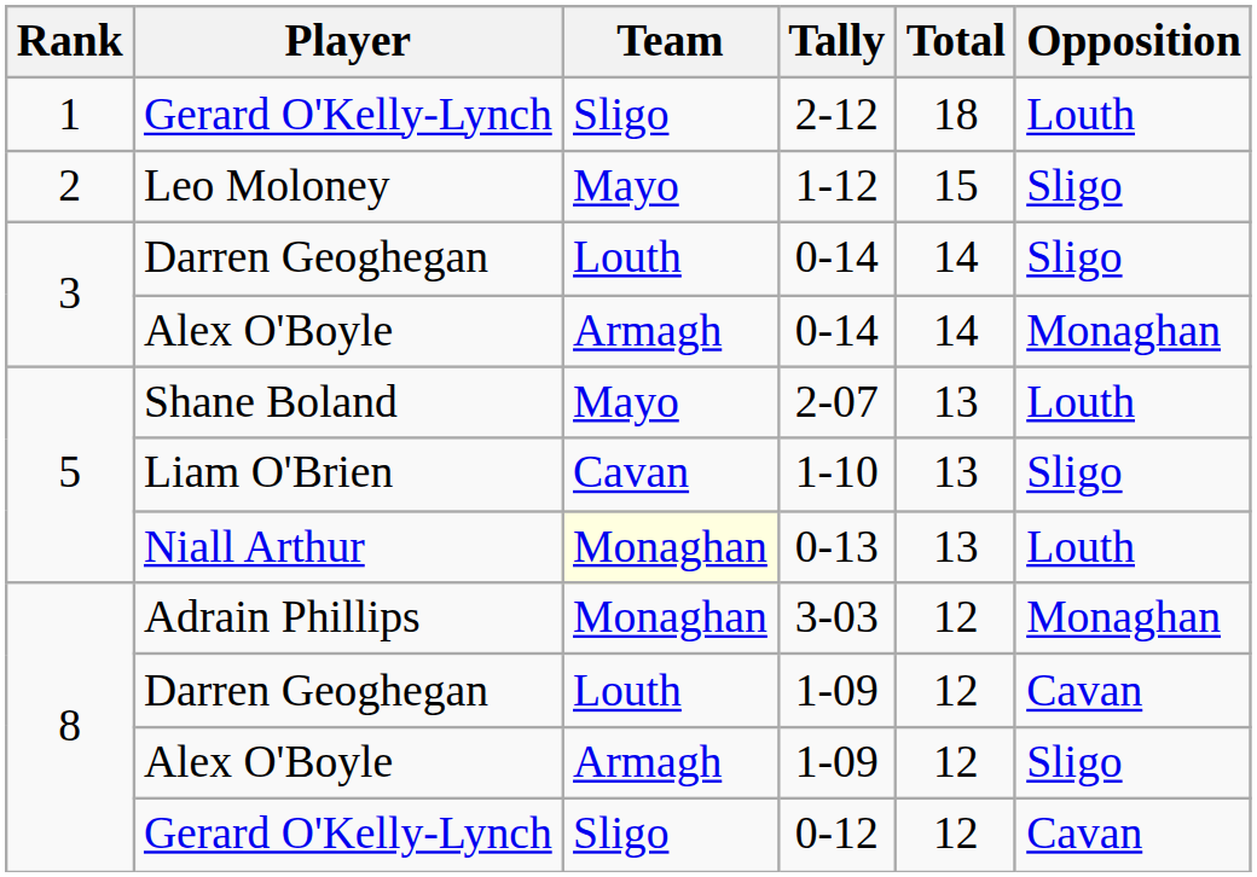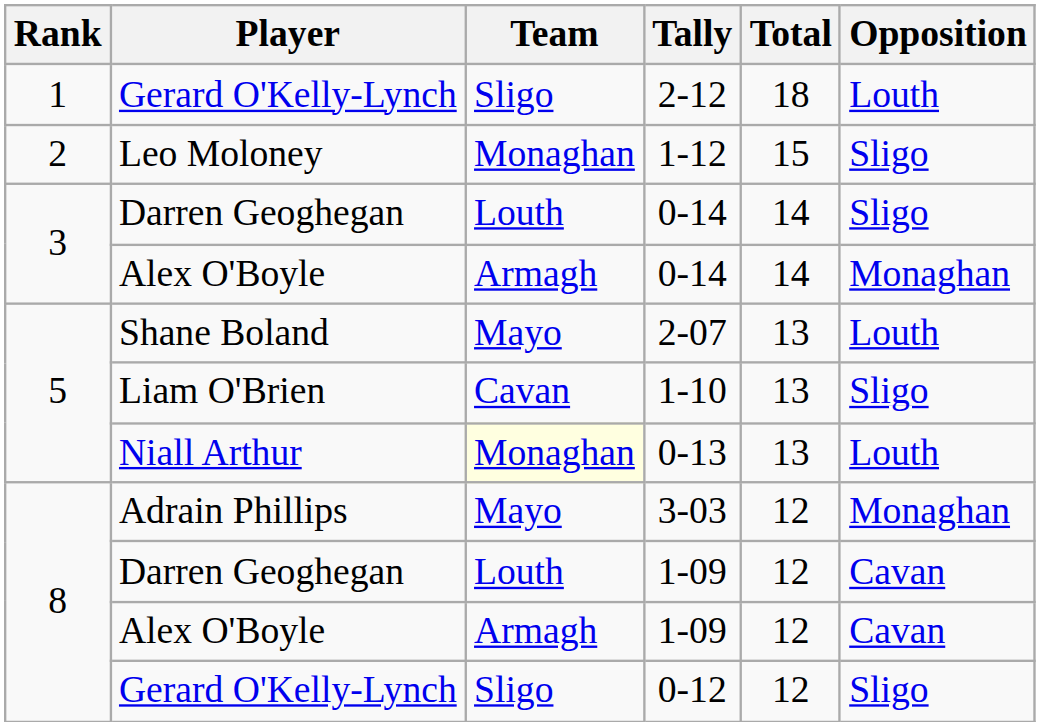 <table class="wikitable">
 <tr>
 <th>Rank</th>
 <th>Player</th>
 <th>Team</th>
 <th>Tally</th>
 <th>Total</th>
 <th>Opposition</th>
 </tr>
 <tr>
 <td rowspan=1 align=center>1</td>
 <td><a href='#'>Gerard O'Kelly-Lynch</a></td>
 <td><a href='#'>Sligo</a></td>
 <td align=center>2-12</td>
 <td align=center>18</td>
 <td><a href='#'>Louth</a></td>
 </tr>
 <tr>
 <td rowspan=1 align=center>2</td>
 <td>Leo Moloney</td>
-<td><a href='#'>Mayo</a></td>
+<td><a href='#'>Monaghan</a></td>
 <td align=center>1-12</td>
 <td align=center>15</td>
 <td><a href='#'>Sligo</a></td>
 </tr>
 <tr>
 <td rowspan=2 align=center>3</td>
 <td>Darren Geoghegan</td>
 <td><a href='#'>Louth</a></td>
 <td align=center>0-14</td>
 <td align=center>14</td>
 <td><a href='#'>Sligo</a></td>
 </tr>
 <tr>
 <td>Alex O'Boyle</td>
 <td><a href='#'>Armagh</a></td>
 <td align=center>0-14</td>
 <td align=center>14</td>
 <td><a href='#'>Monaghan</a></td>
 </tr>
 <tr>
 <td rowspan=3 align=center>5</td>
 <td>Shane Boland</td>
 <td><a href='#'>Mayo</a></td>
 <td align=center>2-07</td>
 <td align=center>13</td>
 <td><a href='#'>Louth</a></td>
 </tr>
 <tr>
 <td>Liam O'Brien</td>
 <td><a href='#'>Cavan</a></td>
 <td align=center>1-10</td>
 <td align=center>13</td>
 <td><a href='#'>Sligo</a></td>
 </tr>
 <tr>
 <td><a href='#'>Niall Arthur</a></td>
 <td style="background: lightyellow;"><a href='#'>Monaghan</a></td>
 <td align=center>0-13</td>
 <td align=center>13</td>
 <td><a href='#'>Louth</a></td>
 </tr>
 <tr>
 <td rowspan=4 align=center>8</td>
 <td>Adrain Phillips</td>
-<td><a href='#'>Monaghan</a></td>
+<td><a href='#'>Mayo</a></td>
 <td align=center>3-03</td>
 <td align=center>12</td>
 <td><a href='#'>Monaghan</a></td>
 </tr>
 <tr>
 <td>Darren Geoghegan</td>
 <td><a href='#'>Louth</a></td>
 <td align=center>1-09</td>
 <td align=center>12</td>
 <td><a href='#'>Cavan</a></td>
 </tr>
 <tr>
 <td>Alex O'Boyle</td>
 <td><a href='#'>Armagh</a></td>
 <td align=center>1-09</td>
 <td align=center>12</td>
-<td><a href='#'>Sligo</a></td>
+<td><a href='#'>Cavan</a></td>
 </tr>
 <tr>
 <td><a href='#'>Gerard O'Kelly-Lynch</a></td>
 <td><a href='#'>Sligo</a></td>
 <td align=center>0-12</td>
 <td align=center>12</td>
-<td><a href='#'>Cavan</a></td>
+<td><a href='#'>Sligo</a></td>
 </tr>
 </table>
